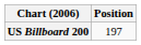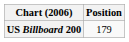 <table class="wikitable plainrowheaders" style="text-align:center">
 <tr>
 <th scope="col">Chart (2006)</th>
 <th scope="col">Position</th>
 </tr>
 <tr>
 <th scope="row">US <em>Billboard</em> 200</th>
-<td>197</td>
+<td>179</td>
 </tr>
 </table>
